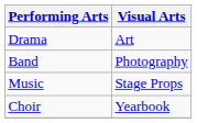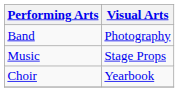 <table class="wikitable">
 <tr>
 <th><a href='#'>Performing Arts</a></th>
 <th><a href='#'>Visual Arts</a></th>
-</tr>
-<tr>
-<td><a href='#'>Drama</a></td>
-<td><a href='#'>Art</a></td>
 </tr>
 <tr>
 <td><a href='#'>Band</a></td>
 <td><a href='#'>Photography</a></td>
 </tr>
 <tr>
 <td><a href='#'>Music</a></td>
 <td><a href='#'>Stage Props</a></td>
 </tr>
 <tr>
 <td><a href='#'>Choir</a></td>
 <td><a href='#'>Yearbook</a></td>
 </tr>
 <tr>
 </tr>
 </table>
